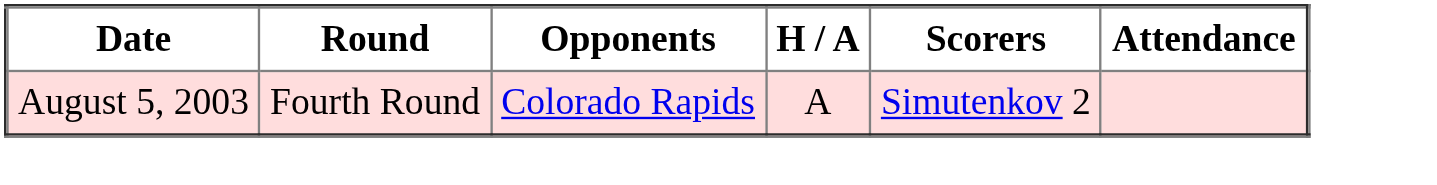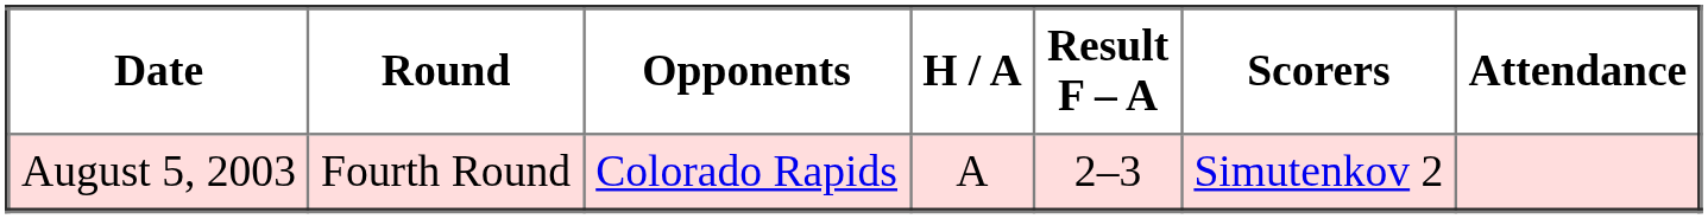 <table border="2" cellpadding="4" style="border-collapse:collapse; text-align:center;">
 <tr>
 <th><strong>Date</strong></th>
 <th><strong>Round</strong></th>
 <th><strong>Opponents</strong></th>
 <th><strong>H / A</strong></th>
+<th><strong>Result<br>F – A</strong></th>
 <th><strong>Scorers</strong></th>
 <th><strong>Attendance</strong></th>
 </tr>
 <tr bgcolor="#ffdddd">
 <td>August 5, 2003</td>
 <td>Fourth Round</td>
 <td><a href='#'>Colorado Rapids</a></td>
 <td>A</td>
+<td>2–3</td>
 <td><a href='#'>Simutenkov</a> 2</td>
 <td></td>
 </tr>
 </table>
